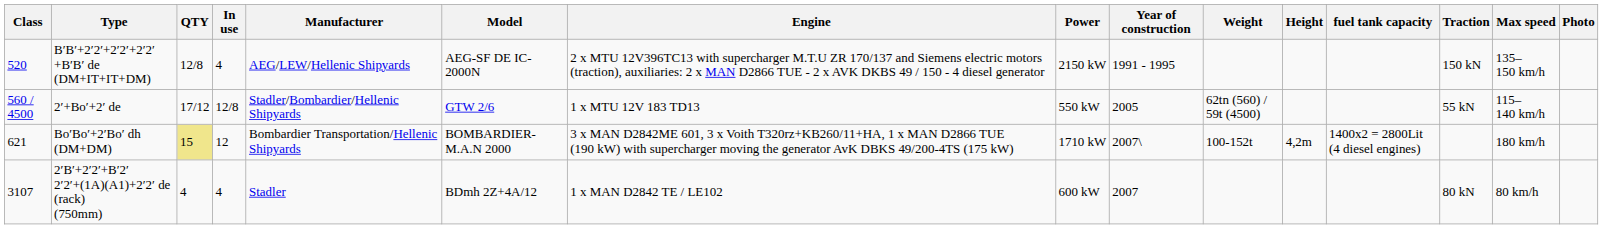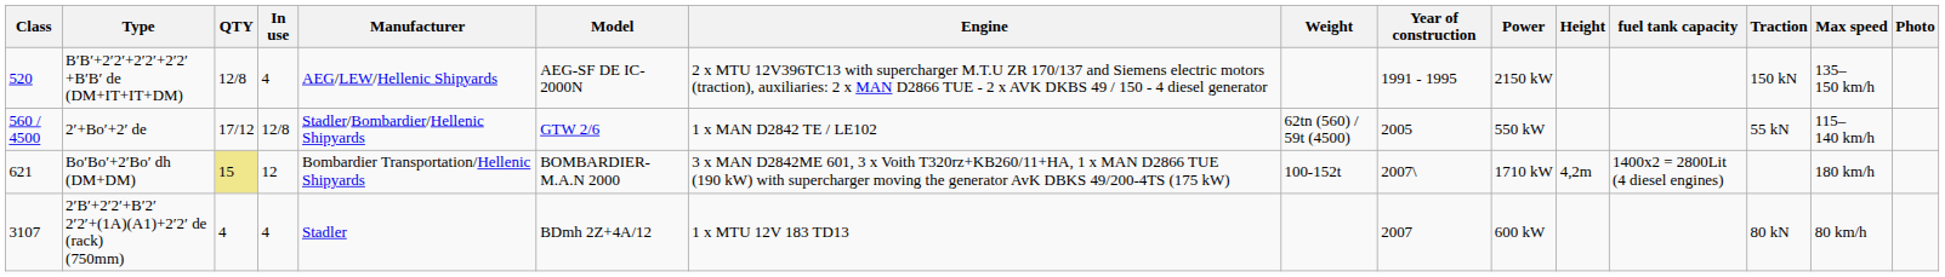 <table class="wikitable">
 <tr>
 <th>Class</th>
 <th>Type</th>
 <th>QTY</th>
 <th>In use</th>
 <th>Manufacturer</th>
 <th>Model</th>
 <th>Engine</th>
+<th>Weight</th>
+<th>Year of construction</th>
 <th>Power</th>
-<th>Year of construction</th>
-<th>Weight</th>
 <th>Height</th>
 <th>fuel tank capacity</th>
 <th>Traction</th>
 <th>Max speed</th>
 <th>Photo</th>
 </tr>
 <tr>
 <td><a href='#'>520</a></td>
 <td>B′B′+2′2′+2′2′+2′2′+B′B′ de<br>(DM+IT+IT+DM)</td>
 <td>12/8</td>
 <td>4</td>
 <td><a href='#'>AEG</a>/<a href='#'>LEW</a>/<a href='#'>Hellenic Shipyards</a></td>
 <td>AEG-SF DE IC-2000N</td>
 <td>2 x MTU 12V396TC13 with supercharger M.T.U ZR 170/137 and Siemens electric motors (traction), auxiliaries: 2 x <a href='#'>MAN</a> D2866 TUE - 2 x AVK DKBS 49 / 150 - 4 diesel generator</td>
+<td></td>
+<td>1991 - 1995</td>
 <td>2150 kW</td>
-<td>1991 - 1995</td>
-<td></td>
 <td></td>
 <td></td>
 <td>150 kN</td>
 <td>135–150 km/h</td>
 <td></td>
 </tr>
 <tr>
 <td><a href='#'>560 / 4500</a></td>
 <td>2′+Bo′+2′ de</td>
 <td>17/12</td>
 <td>12/8</td>
 <td><a href='#'>Stadler</a>/<a href='#'>Bombardier</a>/<a href='#'>Hellenic Shipyards</a></td>
 <td><a href='#'>GTW 2/6</a></td>
-<td>1 x MTU 12V 183 TD13</td>
+<td>1 x MAN D2842 TE / LE102</td>
+<td>62tn (560) / 59t (4500)</td>
+<td>2005</td>
 <td>550 kW</td>
-<td>2005</td>
-<td>62tn (560) / 59t (4500)</td>
 <td></td>
 <td></td>
 <td>55 kN</td>
 <td>115–140 km/h</td>
 <td></td>
 </tr>
 <tr>
 <td>621</td>
 <td>Bo′Bo′+2′Bo′ dh (DM+DM)</td>
 <td style="background: khaki;">15</td>
 <td>12</td>
 <td>Bombardier Transportation/<a href='#'>Hellenic Shipyards</a></td>
 <td>BOMBARDIER-M.A.N 2000</td>
 <td>3 x MAN D2842ME 601, 3 x Voith T320rz+KB260/11+HA, 1 x MAN D2866 TUE (190 kW) with supercharger moving the generator AvK DBKS 49/200-4TS (175 kW)</td>
+<td>100-152t</td>
+<td>2007\</td>
 <td>1710 kW</td>
-<td>2007\</td>
-<td>100-152t</td>
 <td>4,2m</td>
 <td>1400x2 = 2800Lit (4 diesel engines)</td>
 <td></td>
 <td>180 km/h</td>
 <td></td>
 </tr>
 <tr>
 <td>3107</td>
 <td>2′Β′+2′2′+Β′2′<br>2′2′+(1A)(A1)+2′2′ de (rack)<br> (750mm)</td>
 <td>4</td>
 <td>4</td>
 <td><a href='#'>Stadler</a></td>
 <td>BDmh 2Z+4A/12</td>
-<td>1 x MAN D2842 TE / LE102</td>
+<td>1 x MTU 12V 183 TD13</td>
+<td></td>
+<td>2007</td>
 <td>600 kW</td>
-<td>2007</td>
-<td></td>
 <td></td>
 <td></td>
 <td>80 kN</td>
 <td>80 km/h</td>
 <td></td>
 </tr>
 </table>
